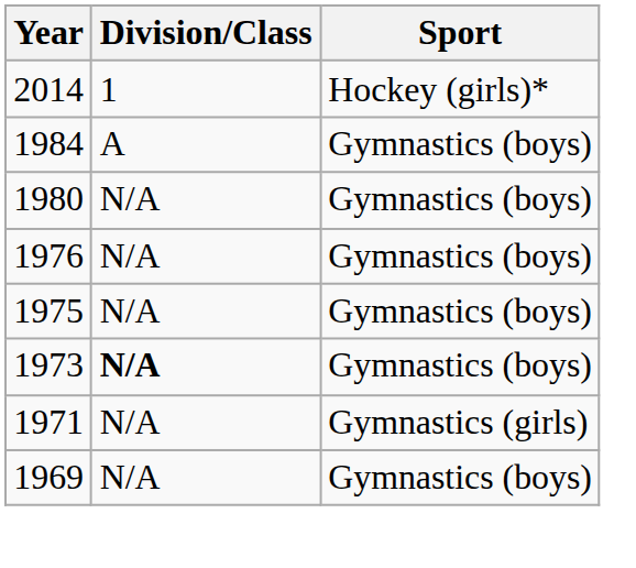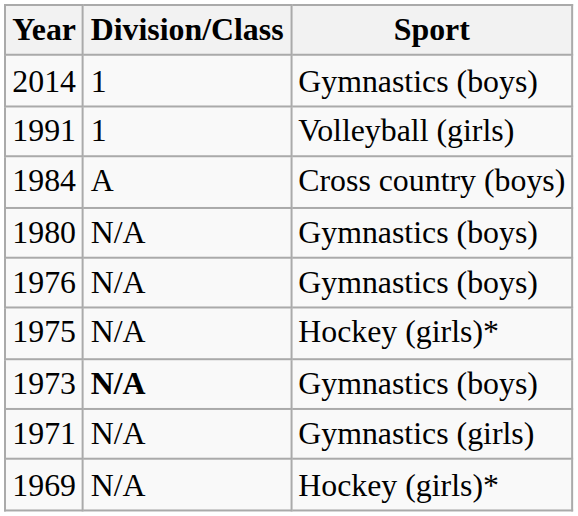 <table class="wikitable">
 <tr>
 <th>Year</th>
 <th>Division/Class</th>
 <th>Sport</th>
 </tr>
 <tr>
 <td>2014</td>
 <td>1</td>
-<td>Hockey (girls)*</td>
+<td>Gymnastics (boys)</td>
+</tr>
+<tr>
+<td>1991</td>
+<td>1</td>
+<td>Volleyball (girls)</td>
 </tr>
 <tr>
 <td>1984</td>
 <td>A</td>
-<td>Gymnastics (boys)</td>
+<td>Cross country (boys)</td>
 </tr>
 <tr>
 <td>1980</td>
 <td>N/A</td>
 <td>Gymnastics (boys)</td>
 </tr>
 <tr>
 <td>1976</td>
 <td>N/A</td>
 <td>Gymnastics (boys)</td>
 </tr>
 <tr>
 <td>1975</td>
 <td>N/A</td>
-<td>Gymnastics (boys)</td>
+<td>Hockey (girls)*</td>
 </tr>
 <tr>
 <td>1973</td>
 <td><strong>N/A</strong></td>
 <td>Gymnastics (boys)</td>
 </tr>
 <tr>
 <td>1971</td>
 <td>N/A</td>
 <td>Gymnastics (girls)</td>
 </tr>
 <tr>
 <td>1969</td>
 <td>N/A</td>
-<td>Gymnastics (boys)</td>
+<td>Hockey (girls)*</td>
 </tr>
 </table>
